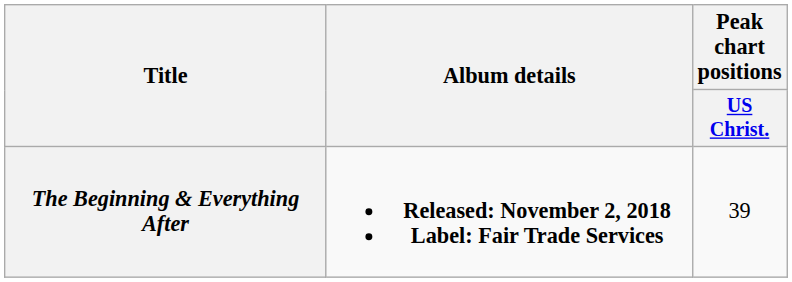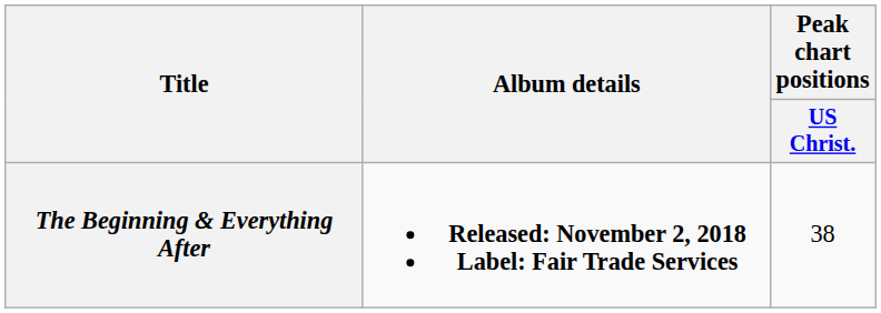 <table class="wikitable plainrowheaders" style="text-align:center;">
 <tr>
 <th scope="col" rowspan="2" style="width:14em;">Title</th>
 <th scope="col" rowspan="2" style="width:16em;">Album details</th>
 <th scope="col" colspan="1">Peak chart positions</th>
 </tr>
 <tr>
 <th scope="col" style="width:3em;font-size:90%;"><a href='#'>US<br>Christ.</a><br></th>
 </tr>
 <tr>
 <th scope="row"><em>The Beginning & Everything After</em></th>
 <td><strong><br><ul><li>Released: November 2, 2018</li><li>Label: Fair Trade Services</li></ul></strong></td>
-<td>39</td>
+<td>38</td>
 </tr>
 </table>
